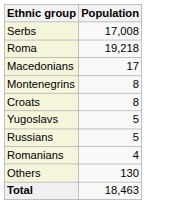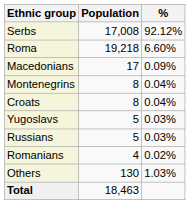 <table class="wikitable">
 <tr>
 <th>Ethnic group</th>
 <th>Population</th>
+<th>%</th>
 </tr>
 <tr>
 <td style="background:#F5F5DC;">Serbs</td>
 <td align="right">17,008</td>
+<td>92.12%</td>
 </tr>
 <tr>
 <td style="background:#F5F5DC;">Roma</td>
 <td align="right">19,218</td>
+<td>6.60%</td>
 </tr>
 <tr>
 <td style="background:#F5F5DC;">Macedonians</td>
 <td align="right">17</td>
+<td>0.09%</td>
 </tr>
 <tr>
 <td style="background:#F5F5DC;">Montenegrins</td>
 <td align="right">8</td>
+<td>0.04%</td>
 </tr>
 <tr>
 <td style="background:#F5F5DC;">Croats</td>
 <td align="right">8</td>
+<td>0.04%</td>
 </tr>
 <tr>
 <td style="background:#F5F5DC;">Yugoslavs</td>
 <td align="right">5</td>
+<td>0.03%</td>
 </tr>
 <tr>
 <td style="background:#F5F5DC;">Russians</td>
 <td align="right">5</td>
+<td>0.03%</td>
 </tr>
 <tr>
 <td style="background:#F5F5DC;">Romanians</td>
 <td align="right">4</td>
+<td>0.02%</td>
 </tr>
 <tr>
 <td style="background:#F5F5DC;">Others</td>
 <td align="right">130</td>
+<td>1.03%</td>
 </tr>
 <tr>
 <td style="background:#F0F0F0;"><strong>Total</strong></td>
 <td align="right">18,463</td>
+<td></td>
 </tr>
 </table>
